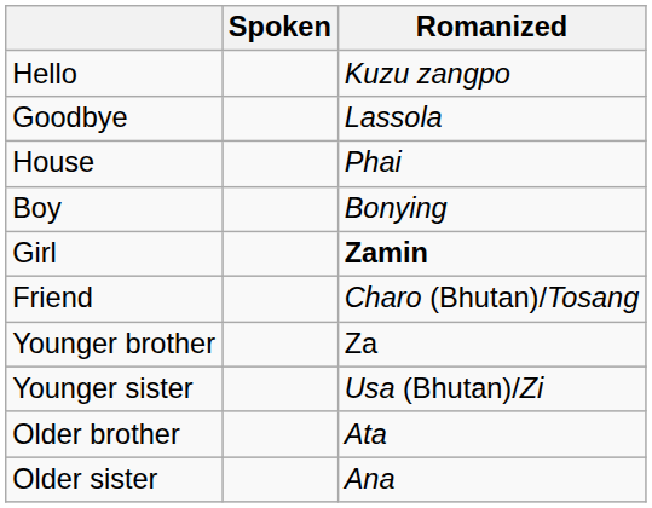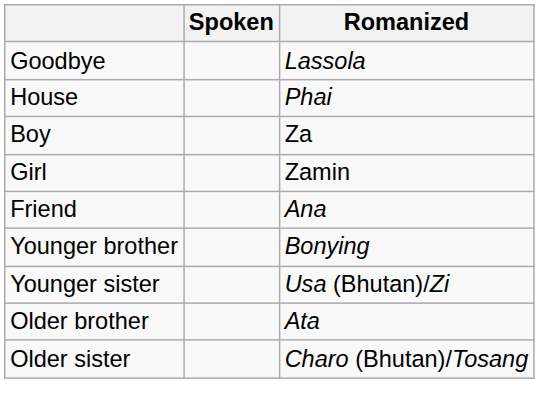 <table class="wikitable">
 <tr>
 <th></th>
 <th>Spoken</th>
 <th>Romanized</th>
-</tr>
-<tr>
-<td>Hello</td>
-<td></td>
-<td><em>Kuzu zangpo</em></td>
 </tr>
 <tr>
 <td>Goodbye</td>
 <td></td>
 <td><em>Lassola</em></td>
 </tr>
 <tr>
 <td>House</td>
 <td></td>
 <td><em>Phai</em></td>
 </tr>
 <tr>
 <td>Boy</td>
 <td></td>
-<td><em>Bonying</em></td>
+<td>Za</td>
 </tr>
 <tr>
 <td>Girl</td>
 <td></td>
-<td><strong>Zamin</strong></td>
+<td>Zamin</td>
 </tr>
 <tr>
 <td>Friend</td>
 <td></td>
-<td><em>Charo</em> (Bhutan)/<em>Tosang</em></td>
+<td><em>Ana</em></td>
 </tr>
 <tr>
 <td>Younger brother</td>
 <td></td>
-<td>Za</td>
+<td><em>Bonying</em></td>
 </tr>
 <tr>
 <td>Younger sister</td>
 <td></td>
 <td><em>Usa</em> (Bhutan)/<em>Zi</em></td>
 </tr>
 <tr>
 <td>Older brother</td>
 <td></td>
 <td><em>Ata</em></td>
 </tr>
 <tr>
 <td>Older sister</td>
 <td></td>
-<td><em>Ana</em></td>
+<td><em>Charo</em> (Bhutan)/<em>Tosang</em></td>
 </tr>
 </table>
